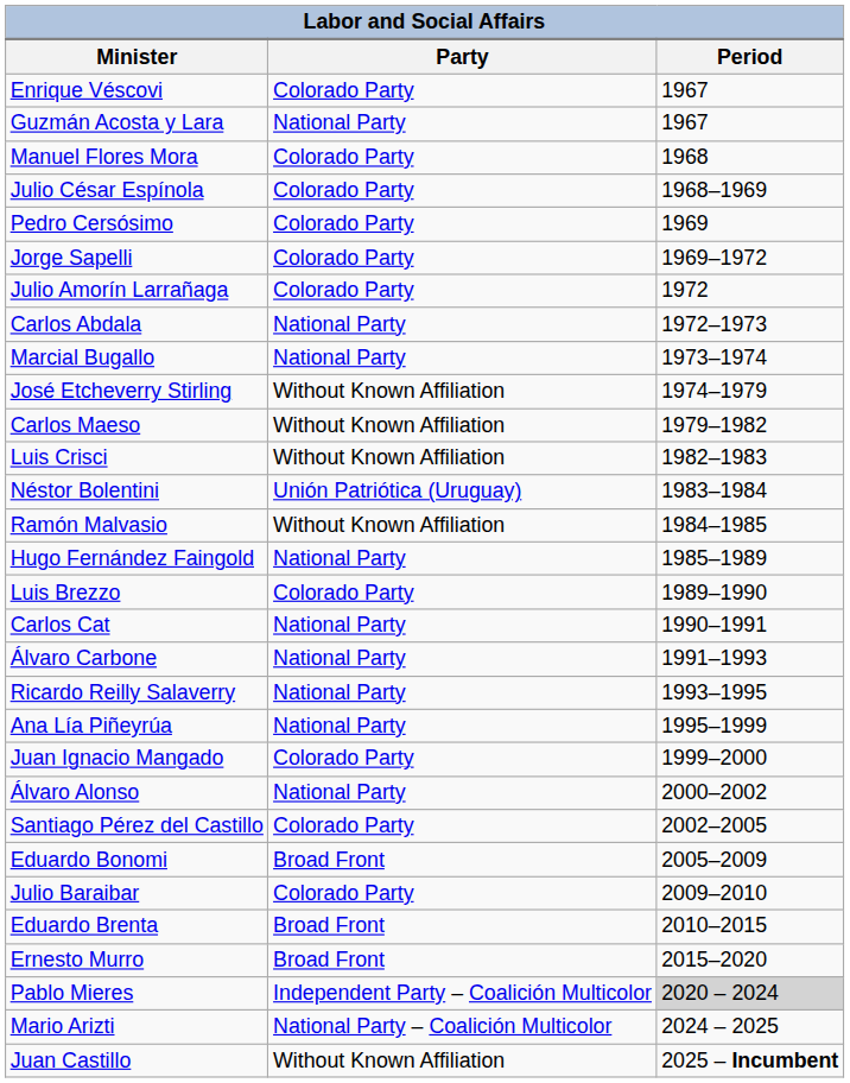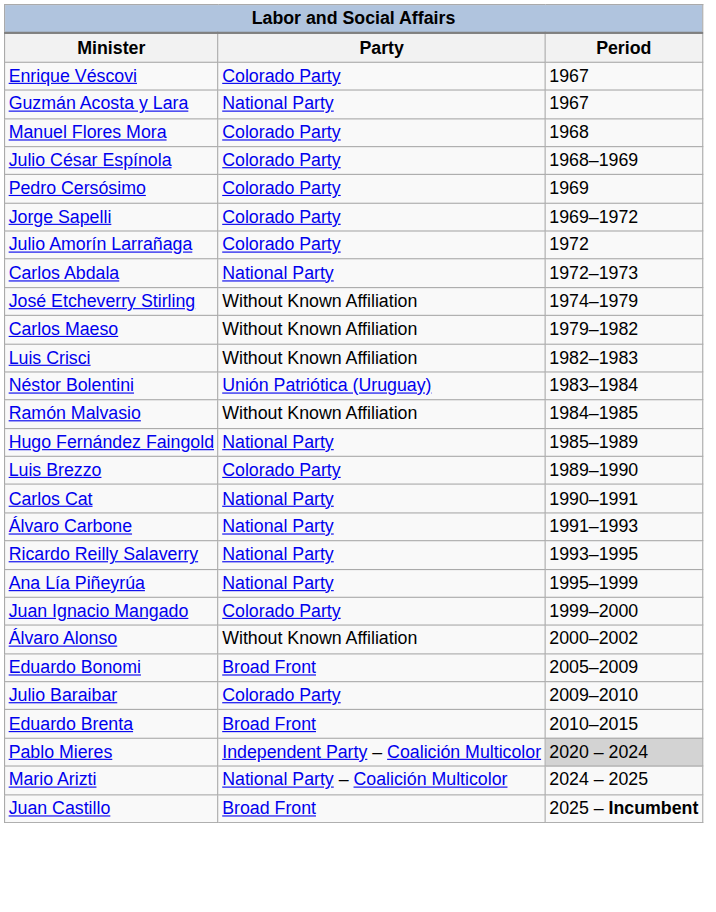 <table class="wikitable">
 <tr>
 <td colspan="3" style="text-align:center; border-bottom:2px solid gray;" bgcolor="lightsteelblue"><strong>Labor and Social Affairs</strong></td>
 </tr>
 <tr style="background:#efefef;">
 <th><strong>Minister</strong></th>
 <th><strong>Party</strong></th>
 <th><strong>Period</strong></th>
 </tr>
 <tr>
 <td><a href='#'>Enrique Véscovi</a></td>
 <td><a href='#'>Colorado Party</a></td>
 <td>1967</td>
 </tr>
 <tr>
 <td><a href='#'>Guzmán Acosta y Lara</a></td>
 <td><a href='#'>National Party</a></td>
 <td>1967</td>
 </tr>
 <tr>
 <td><a href='#'>Manuel Flores Mora</a></td>
 <td><a href='#'>Colorado Party</a></td>
 <td>1968</td>
 </tr>
 <tr>
 <td><a href='#'>Julio César Espínola</a></td>
 <td><a href='#'>Colorado Party</a></td>
 <td>1968–1969</td>
 </tr>
 <tr>
 <td><a href='#'>Pedro Cersósimo</a></td>
 <td><a href='#'>Colorado Party</a></td>
 <td>1969</td>
 </tr>
 <tr>
 <td><a href='#'>Jorge Sapelli</a></td>
 <td><a href='#'>Colorado Party</a></td>
 <td>1969–1972</td>
 </tr>
 <tr>
 <td><a href='#'>Julio Amorín Larrañaga</a></td>
 <td><a href='#'>Colorado Party</a></td>
 <td>1972</td>
 </tr>
 <tr>
 <td><a href='#'>Carlos Abdala</a></td>
 <td><a href='#'>National Party</a></td>
 <td>1972–1973</td>
-</tr>
-<tr>
-<td><a href='#'>Marcial Bugallo</a></td>
-<td><a href='#'>National Party</a></td>
-<td>1973–1974</td>
 </tr>
 <tr>
 <td><a href='#'>José Etcheverry Stirling</a></td>
 <td>Without Known Affiliation</td>
 <td>1974–1979</td>
 </tr>
 <tr>
 <td><a href='#'>Carlos Maeso</a></td>
 <td>Without Known Affiliation</td>
 <td>1979–1982</td>
 </tr>
 <tr>
 <td><a href='#'>Luis Crisci</a></td>
 <td>Without Known Affiliation</td>
 <td>1982–1983</td>
 </tr>
 <tr>
 <td><a href='#'>Néstor Bolentini</a></td>
 <td><a href='#'>Unión Patriótica (Uruguay)</a></td>
 <td>1983–1984</td>
 </tr>
 <tr>
 <td><a href='#'>Ramón Malvasio</a></td>
 <td>Without Known Affiliation</td>
 <td>1984–1985</td>
 </tr>
 <tr>
 <td><a href='#'>Hugo Fernández Faingold</a></td>
 <td><a href='#'>National Party</a></td>
 <td>1985–1989</td>
 </tr>
 <tr>
 <td><a href='#'>Luis Brezzo</a></td>
 <td><a href='#'>Colorado Party</a></td>
 <td>1989–1990</td>
 </tr>
 <tr>
 <td><a href='#'>Carlos Cat</a></td>
 <td><a href='#'>National Party</a></td>
 <td>1990–1991</td>
 </tr>
 <tr>
 <td><a href='#'>Álvaro Carbone</a></td>
 <td><a href='#'>National Party</a></td>
 <td>1991–1993</td>
 </tr>
 <tr>
 <td><a href='#'>Ricardo Reilly Salaverry</a></td>
 <td><a href='#'>National Party</a></td>
 <td>1993–1995</td>
 </tr>
 <tr>
 <td><a href='#'>Ana Lía Piñeyrúa</a></td>
 <td><a href='#'>National Party</a></td>
 <td>1995–1999</td>
 </tr>
 <tr>
 <td><a href='#'>Juan Ignacio Mangado</a></td>
 <td><a href='#'>Colorado Party</a></td>
 <td>1999–2000</td>
 </tr>
 <tr>
 <td><a href='#'>Álvaro Alonso</a></td>
-<td><a href='#'>National Party</a></td>
+<td>Without Known Affiliation</td>
 <td>2000–2002</td>
-</tr>
-<tr>
-<td><a href='#'>Santiago Pérez del Castillo</a></td>
-<td><a href='#'>Colorado Party</a></td>
-<td>2002–2005</td>
 </tr>
 <tr>
 <td><a href='#'>Eduardo Bonomi</a></td>
 <td><a href='#'>Broad Front</a></td>
 <td>2005–2009</td>
 </tr>
 <tr>
 <td><a href='#'>Julio Baraibar</a></td>
 <td><a href='#'>Colorado Party</a></td>
 <td>2009–2010</td>
 </tr>
 <tr>
 <td><a href='#'>Eduardo Brenta</a></td>
 <td><a href='#'>Broad Front</a></td>
 <td>2010–2015</td>
 </tr>
 <tr>
-<td><a href='#'>Ernesto Murro</a></td>
-<td><a href='#'>Broad Front</a></td>
-<td>2015–2020</td>
-</tr>
-<tr>
 <td><a href='#'>Pablo Mieres</a></td>
 <td><a href='#'>Independent Party</a> – <a href='#'>Coalición Multicolor</a></td>
 <td style="background: lightgrey;">2020 – 2024</td>
 </tr>
 <tr>
 <td><a href='#'>Mario Arizti</a></td>
 <td><a href='#'>National Party</a> – <a href='#'>Coalición Multicolor</a></td>
 <td>2024 – 2025</td>
 </tr>
 <tr>
 <td><a href='#'>Juan Castillo</a></td>
-<td>Without Known Affiliation</td>
+<td><a href='#'>Broad Front</a></td>
 <td>2025 – <strong>Incumbent</strong></td>
 </tr>
 </table>
